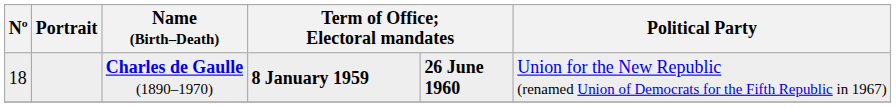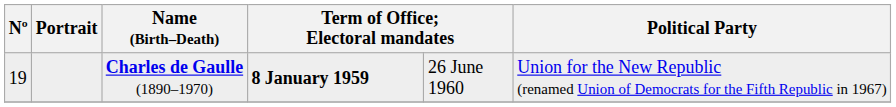 <table class="wikitable">
 <tr>
 <th>Nº</th>
 <th>Portrait</th>
 <th>Name<br><small>(Birth–Death)</small></th>
 <th colspan="2" width="30%">Term of Office;<br>Electoral mandates</th>
 <th>Political Party</th>
 </tr>
 <tr bgcolor="#EEEEEE">
-<td>18</td>
+<td>19</td>
 <td></td>
 <td align="center"><strong><a href='#'>Charles de Gaulle</a></strong><br><small>(1890–1970)</small></td>
 <td><strong>8 January 1959</strong></td>
-<td><strong>26  June<br>1960</strong></td>
+<td>26  June<br>1960</td>
 <td><a href='#'>Union for the New Republic</a><br><small>(renamed <a href='#'>Union of Democrats for the Fifth Republic</a> in 1967)</small></td>
 </tr>
 <tr>
 </tr>
 </table>
